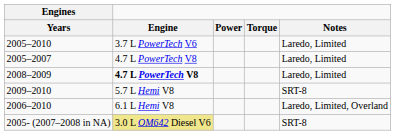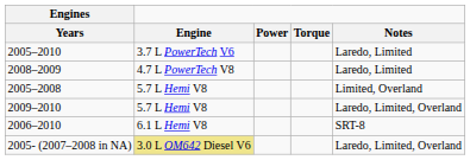 <table class="wikitable collapsible collapsed">
 <tr>
 <th>Engines</th>
 </tr>
 <tr>
 <th>Years</th>
 <th>Engine</th>
 <th>Power</th>
 <th>Torque</th>
 <th>Notes</th>
 </tr>
 <tr>
 <td>2005–2010</td>
 <td>3.7 L <em><a href='#'>PowerTech</a></em> <a href='#'>V6</a></td>
 <td></td>
 <td></td>
 <td>Laredo, Limited</td>
 </tr>
 <tr>
-<td>2005–2007</td>
-<td>4.7 L <em><a href='#'>PowerTech</a></em> <a href='#'>V8</a></td>
+<td>2008–2009</td>
+<td>4.7 L <em><a href='#'>PowerTech</a></em> V8</td>
 <td></td>
 <td></td>
 <td>Laredo, Limited</td>
 </tr>
 <tr>
-<td>2008–2009</td>
-<td><strong>4.7 L <em><a href='#'>PowerTech</a></em> V8</strong></td>
+<td>2005–2008</td>
+<td>5.7 L <em><a href='#'>Hemi</a></em> V8</td>
 <td></td>
 <td></td>
-<td>Laredo, Limited</td>
+<td>Limited, Overland</td>
 </tr>
 <tr>
 <td>2009–2010</td>
 <td>5.7 L <em><a href='#'>Hemi</a></em> V8</td>
 <td></td>
 <td></td>
-<td>SRT-8</td>
+<td>Laredo, Limited, Overland</td>
 </tr>
 <tr>
 <td>2006–2010</td>
 <td>6.1 L <em><a href='#'>Hemi</a></em> V8</td>
 <td></td>
 <td></td>
-<td>Laredo, Limited, Overland</td>
+<td>SRT-8</td>
 </tr>
 <tr>
 <td>2005- (2007–2008 in NA)</td>
 <td style="background: khaki;">3.0 L <em><a href='#'>OM642</a></em> Diesel V6</td>
 <td></td>
 <td></td>
-<td>SRT-8</td>
+<td>Laredo, Limited, Overland</td>
 </tr>
 </table>
